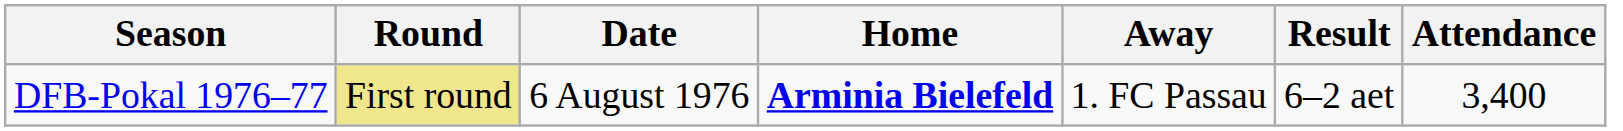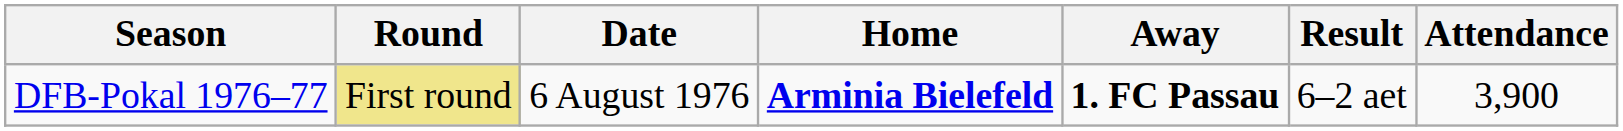 <table class="wikitable">
 <tr>
 <th>Season</th>
 <th>Round</th>
 <th>Date</th>
 <th>Home</th>
 <th>Away</th>
 <th>Result</th>
 <th>Attendance</th>
 </tr>
 <tr align="center">
 <td><a href='#'>DFB-Pokal 1976–77</a></td>
 <td style="background: khaki;">First round</td>
 <td>6 August 1976</td>
 <td><strong><a href='#'>Arminia Bielefeld</a></strong></td>
-<td>1. FC Passau</td>
+<td><strong>1. FC Passau</strong></td>
 <td>6–2 aet</td>
-<td>3,400</td>
+<td>3,900</td>
 </tr>
 </table>
